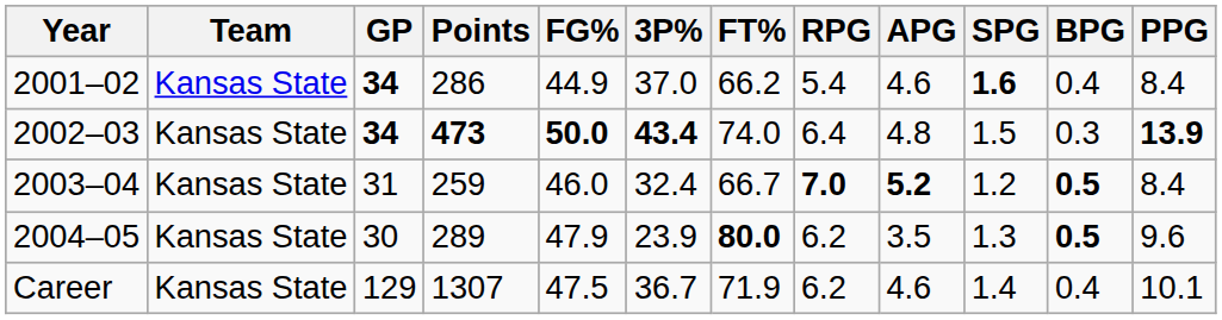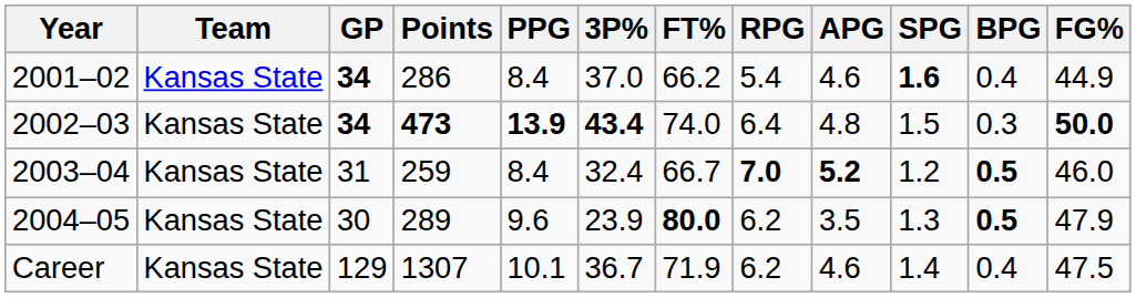 <table class="wikitable">
 <tr>
 <th>Year</th>
 <th>Team</th>
 <th>GP</th>
 <th>Points</th>
-<th>FG%</th>
+<th>PPG</th>
 <th>3P%</th>
 <th>FT%</th>
 <th>RPG</th>
 <th>APG</th>
 <th>SPG</th>
 <th>BPG</th>
-<th>PPG</th>
+<th>FG%</th>
 </tr>
 <tr>
 <td>2001–02</td>
 <td><a href='#'>Kansas State</a></td>
 <td><strong>34</strong></td>
 <td>286</td>
-<td>44.9</td>
+<td>8.4</td>
 <td>37.0</td>
 <td>66.2</td>
 <td>5.4</td>
 <td>4.6</td>
 <td><strong>1.6</strong></td>
 <td>0.4</td>
-<td>8.4</td>
+<td>44.9</td>
 </tr>
 <tr>
 <td>2002–03</td>
 <td>Kansas State</td>
 <td><strong>34</strong></td>
 <td><strong>473</strong></td>
-<td><strong>50.0</strong></td>
+<td><strong>13.9</strong></td>
 <td><strong>43.4</strong></td>
 <td>74.0</td>
 <td>6.4</td>
 <td>4.8</td>
 <td>1.5</td>
 <td>0.3</td>
-<td><strong>13.9</strong></td>
+<td><strong>50.0</strong></td>
 </tr>
 <tr>
 <td>2003–04</td>
 <td>Kansas State</td>
 <td>31</td>
 <td>259</td>
-<td>46.0</td>
+<td>8.4</td>
 <td>32.4</td>
 <td>66.7</td>
 <td><strong>7.0</strong></td>
 <td><strong>5.2</strong></td>
 <td>1.2</td>
 <td><strong>0.5</strong></td>
-<td>8.4</td>
+<td>46.0</td>
 </tr>
 <tr>
 <td>2004–05</td>
 <td>Kansas State</td>
 <td>30</td>
 <td>289</td>
-<td>47.9</td>
+<td>9.6</td>
 <td>23.9</td>
 <td><strong>80.0</strong></td>
 <td>6.2</td>
 <td>3.5</td>
 <td>1.3</td>
 <td><strong>0.5</strong></td>
-<td>9.6</td>
+<td>47.9</td>
 </tr>
 <tr>
 <td>Career</td>
 <td>Kansas State</td>
 <td>129</td>
 <td>1307</td>
-<td>47.5</td>
+<td>10.1</td>
 <td>36.7</td>
 <td>71.9</td>
 <td>6.2</td>
 <td>4.6</td>
 <td>1.4</td>
 <td>0.4</td>
-<td>10.1</td>
+<td>47.5</td>
 </tr>
 </table>
